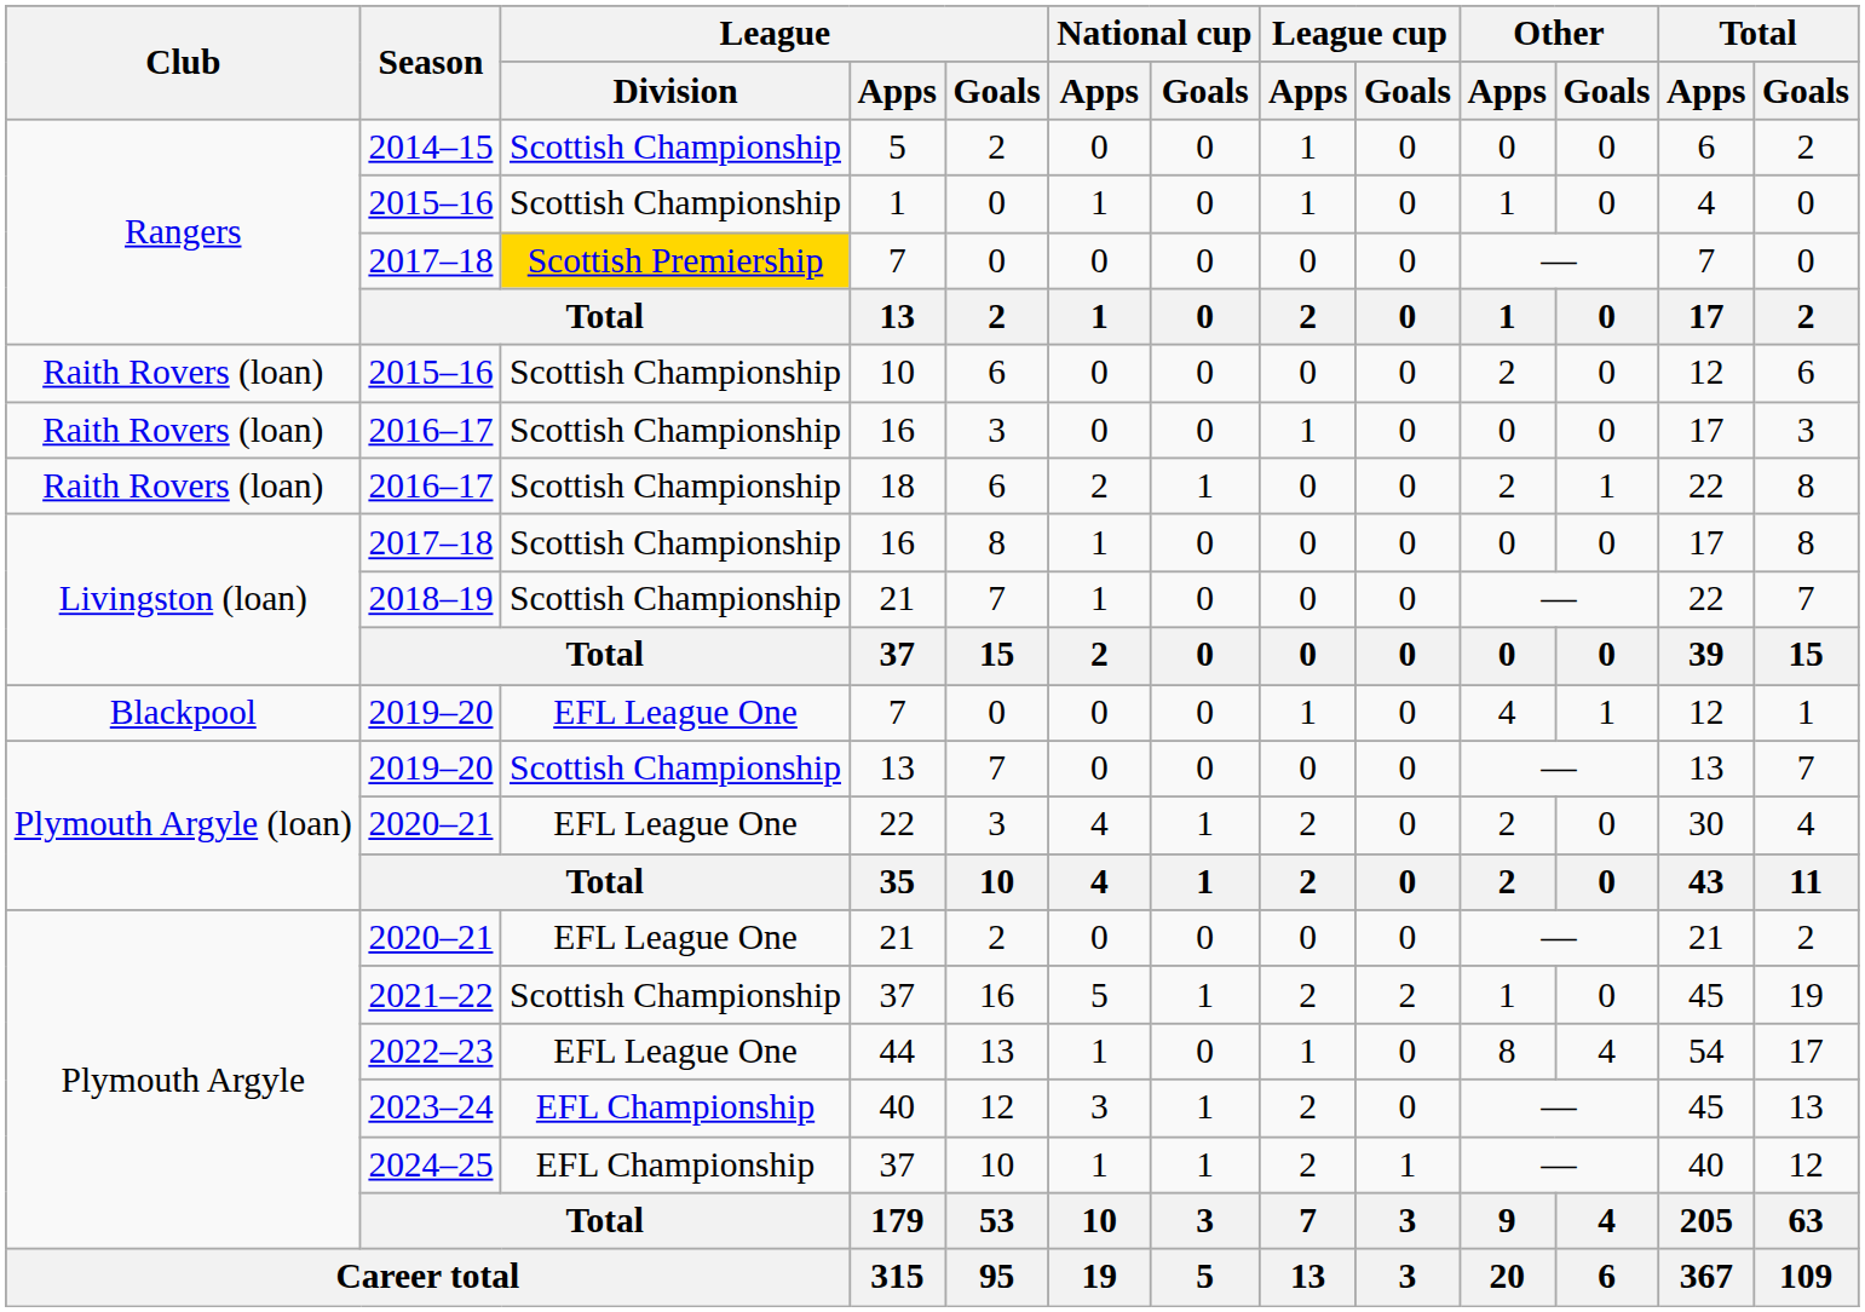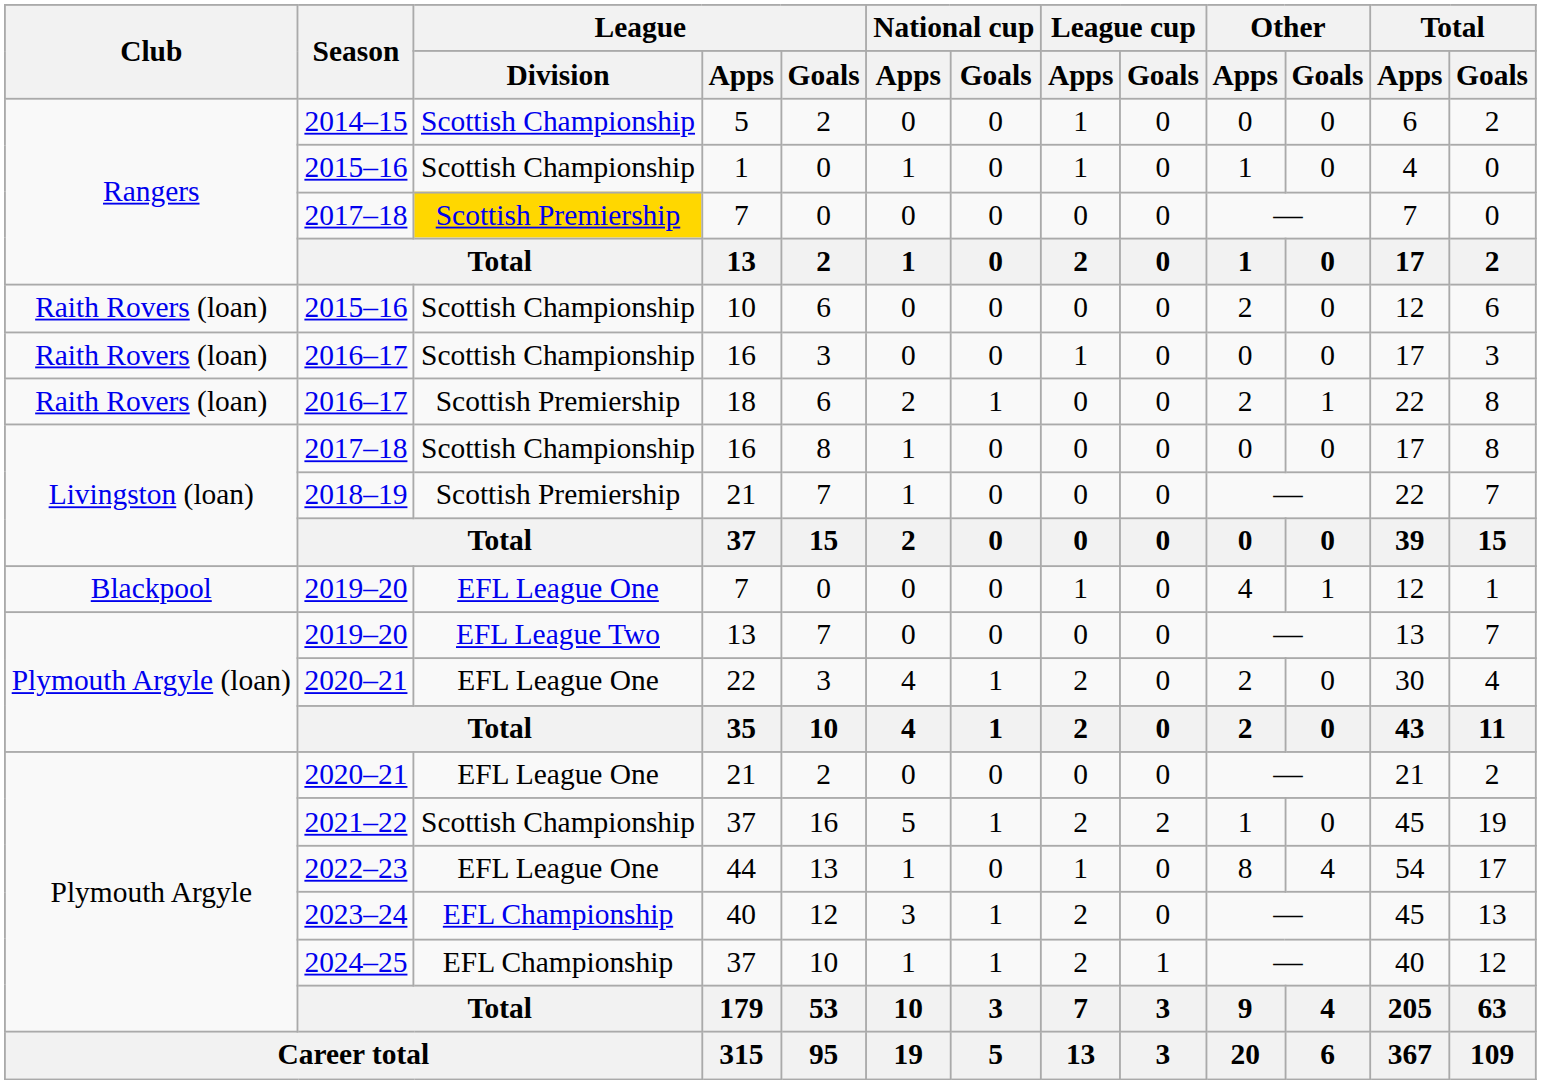 <table class="wikitable" style="text-align:center">
 <tr>
 <th rowspan="2">Club</th>
 <th rowspan="2">Season</th>
 <th colspan="3">League</th>
 <th colspan="2">National cup</th>
 <th colspan="2">League cup</th>
 <th colspan="2">Other</th>
 <th colspan="2">Total</th>
 </tr>
 <tr>
 <th>Division</th>
 <th>Apps</th>
 <th>Goals</th>
 <th>Apps</th>
 <th>Goals</th>
 <th>Apps</th>
 <th>Goals</th>
 <th>Apps</th>
 <th>Goals</th>
 <th>Apps</th>
 <th>Goals</th>
 </tr>
 <tr>
 <td rowspan="4"><a href='#'>Rangers</a></td>
 <td><a href='#'>2014–15</a></td>
 <td><a href='#'>Scottish Championship</a></td>
 <td>5</td>
 <td>2</td>
 <td>0</td>
 <td>0</td>
 <td>1</td>
 <td>0</td>
 <td>0</td>
 <td>0</td>
 <td>6</td>
 <td>2</td>
 </tr>
 <tr>
 <td><a href='#'>2015–16</a></td>
 <td>Scottish Championship</td>
 <td>1</td>
 <td>0</td>
 <td>1</td>
 <td>0</td>
 <td>1</td>
 <td>0</td>
 <td>1</td>
 <td>0</td>
 <td>4</td>
 <td>0</td>
 </tr>
 <tr>
 <td><a href='#'>2017–18</a></td>
 <td style="background: gold;"><a href='#'>Scottish Premiership</a></td>
 <td>7</td>
 <td>0</td>
 <td>0</td>
 <td>0</td>
 <td>0</td>
 <td>0</td>
 <td colspan="2">—</td>
 <td>7</td>
 <td>0</td>
 </tr>
 <tr>
 <th colspan="2">Total</th>
 <th>13</th>
 <th>2</th>
 <th>1</th>
 <th>0</th>
 <th>2</th>
 <th>0</th>
 <th>1</th>
 <th>0</th>
 <th>17</th>
 <th>2</th>
 </tr>
 <tr>
 <td><a href='#'>Raith Rovers</a> (loan)</td>
 <td><a href='#'>2015–16</a></td>
 <td>Scottish Championship</td>
 <td>10</td>
 <td>6</td>
 <td>0</td>
 <td>0</td>
 <td>0</td>
 <td>0</td>
 <td>2</td>
 <td>0</td>
 <td>12</td>
 <td>6</td>
 </tr>
 <tr>
 <td><a href='#'>Raith Rovers</a> (loan)</td>
 <td><a href='#'>2016–17</a></td>
 <td>Scottish Championship</td>
 <td>16</td>
 <td>3</td>
 <td>0</td>
 <td>0</td>
 <td>1</td>
 <td>0</td>
 <td>0</td>
 <td>0</td>
 <td>17</td>
 <td>3</td>
 </tr>
 <tr>
 <td><a href='#'>Raith Rovers</a> (loan)</td>
 <td><a href='#'>2016–17</a></td>
-<td>Scottish Championship</td>
+<td>Scottish Premiership</td>
 <td>18</td>
 <td>6</td>
 <td>2</td>
 <td>1</td>
 <td>0</td>
 <td>0</td>
 <td>2</td>
 <td>1</td>
 <td>22</td>
 <td>8</td>
 </tr>
 <tr>
 <td rowspan="3"><a href='#'>Livingston</a> (loan)</td>
 <td><a href='#'>2017–18</a></td>
 <td>Scottish Championship</td>
 <td>16</td>
 <td>8</td>
 <td>1</td>
 <td>0</td>
 <td>0</td>
 <td>0</td>
 <td>0</td>
 <td>0</td>
 <td>17</td>
 <td>8</td>
 </tr>
 <tr>
 <td><a href='#'>2018–19</a></td>
-<td>Scottish Championship</td>
+<td>Scottish Premiership</td>
 <td>21</td>
 <td>7</td>
 <td>1</td>
 <td>0</td>
 <td>0</td>
 <td>0</td>
 <td colspan="2">—</td>
 <td>22</td>
 <td>7</td>
 </tr>
 <tr>
 <th colspan="2">Total</th>
 <th>37</th>
 <th>15</th>
 <th>2</th>
 <th>0</th>
 <th>0</th>
 <th>0</th>
 <th>0</th>
 <th>0</th>
 <th>39</th>
 <th>15</th>
 </tr>
 <tr>
 <td><a href='#'>Blackpool</a></td>
 <td><a href='#'>2019–20</a></td>
 <td><a href='#'>EFL League One</a></td>
 <td>7</td>
 <td>0</td>
 <td>0</td>
 <td>0</td>
 <td>1</td>
 <td>0</td>
 <td>4</td>
 <td>1</td>
 <td>12</td>
 <td>1</td>
 </tr>
 <tr>
 <td rowspan="3"><a href='#'>Plymouth Argyle</a> (loan)</td>
 <td><a href='#'>2019–20</a></td>
-<td><a href='#'>Scottish Championship</a></td>
+<td><a href='#'>EFL League Two</a></td>
 <td>13</td>
 <td>7</td>
 <td>0</td>
 <td>0</td>
 <td>0</td>
 <td>0</td>
 <td colspan="2">—</td>
 <td>13</td>
 <td>7</td>
 </tr>
 <tr>
 <td><a href='#'>2020–21</a></td>
 <td>EFL League One</td>
 <td>22</td>
 <td>3</td>
 <td>4</td>
 <td>1</td>
 <td>2</td>
 <td>0</td>
 <td>2</td>
 <td>0</td>
 <td>30</td>
 <td>4</td>
 </tr>
 <tr>
 <th colspan="2">Total</th>
 <th>35</th>
 <th>10</th>
 <th>4</th>
 <th>1</th>
 <th>2</th>
 <th>0</th>
 <th>2</th>
 <th>0</th>
 <th>43</th>
 <th>11</th>
 </tr>
 <tr>
 <td rowspan="6">Plymouth Argyle</td>
 <td><a href='#'>2020–21</a></td>
 <td>EFL League One</td>
 <td>21</td>
 <td>2</td>
 <td>0</td>
 <td>0</td>
 <td>0</td>
 <td>0</td>
 <td colspan="2">—</td>
 <td>21</td>
 <td>2</td>
 </tr>
 <tr>
 <td><a href='#'>2021–22</a></td>
 <td>Scottish Championship</td>
 <td>37</td>
 <td>16</td>
 <td>5</td>
 <td>1</td>
 <td>2</td>
 <td>2</td>
 <td>1</td>
 <td>0</td>
 <td>45</td>
 <td>19</td>
 </tr>
 <tr>
 <td><a href='#'>2022–23</a></td>
 <td>EFL League One</td>
 <td>44</td>
 <td>13</td>
 <td>1</td>
 <td>0</td>
 <td>1</td>
 <td>0</td>
 <td>8</td>
 <td>4</td>
 <td>54</td>
 <td>17</td>
 </tr>
 <tr>
 <td><a href='#'>2023–24</a></td>
 <td><a href='#'>EFL Championship</a></td>
 <td>40</td>
 <td>12</td>
 <td>3</td>
 <td>1</td>
 <td>2</td>
 <td>0</td>
 <td colspan="2">—</td>
 <td>45</td>
 <td>13</td>
 </tr>
 <tr>
 <td><a href='#'>2024–25</a></td>
 <td>EFL Championship</td>
 <td>37</td>
 <td>10</td>
 <td>1</td>
 <td>1</td>
 <td>2</td>
 <td>1</td>
 <td colspan="2">—</td>
 <td>40</td>
 <td>12</td>
 </tr>
 <tr>
 <th colspan="2">Total</th>
 <th>179</th>
 <th>53</th>
 <th>10</th>
 <th>3</th>
 <th>7</th>
 <th>3</th>
 <th>9</th>
 <th>4</th>
 <th>205</th>
 <th>63</th>
 </tr>
 <tr>
 <th colspan="3">Career total</th>
 <th>315</th>
 <th>95</th>
 <th>19</th>
 <th>5</th>
 <th>13</th>
 <th>3</th>
 <th>20</th>
 <th>6</th>
 <th>367</th>
 <th>109</th>
 </tr>
 </table>
